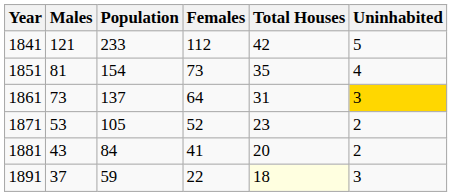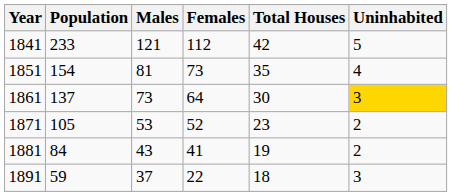 <table class="wikitable">
 <tr>
 <th>Year</th>
+<th>Population</th>
 <th>Males</th>
-<th>Population</th>
 <th>Females</th>
 <th>Total Houses</th>
 <th>Uninhabited</th>
 </tr>
 <tr>
 <td>1841</td>
+<td>233</td>
 <td>121</td>
-<td>233</td>
 <td>112</td>
 <td>42</td>
 <td>5</td>
 </tr>
 <tr>
 <td>1851</td>
+<td>154</td>
 <td>81</td>
-<td>154</td>
 <td>73</td>
 <td>35</td>
 <td>4</td>
 </tr>
 <tr>
 <td>1861</td>
+<td>137</td>
 <td>73</td>
-<td>137</td>
 <td>64</td>
-<td>31</td>
+<td>30</td>
 <td style="background: gold;">3</td>
 </tr>
 <tr>
 <td>1871</td>
+<td>105</td>
 <td>53</td>
-<td>105</td>
 <td>52</td>
 <td>23</td>
 <td>2</td>
 </tr>
 <tr>
 <td>1881</td>
+<td>84</td>
 <td>43</td>
-<td>84</td>
 <td>41</td>
-<td>20</td>
+<td>19</td>
 <td>2</td>
 </tr>
 <tr>
 <td>1891</td>
+<td>59</td>
 <td>37</td>
-<td>59</td>
 <td>22</td>
-<td style="background: lightyellow;">18</td>
+<td>18</td>
 <td>3</td>
 </tr>
 </table>
